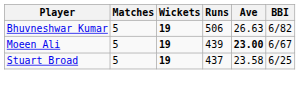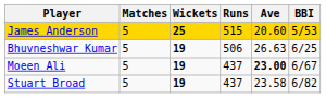 <table class="wikitable">
 <tr>
 <th>Player</th>
 <th>Matches</th>
 <th>Wickets</th>
 <th>Runs</th>
 <th>Ave</th>
 <th>BBI</th>
 </tr>
+<tr style="background:gold">
+<td> <a href='#'>James Anderson</a></td>
+<td>5</td>
+<td><strong>25</strong></td>
+<td>515</td>
+<td>20.60</td>
+<td>5/53</td>
+</tr>
 <tr>
 <td> <a href='#'>Bhuvneshwar Kumar</a></td>
 <td>5</td>
 <td><strong>19</strong></td>
 <td>506</td>
 <td>26.63</td>
-<td>6/82</td>
+<td>6/25</td>
 </tr>
 <tr>
 <td> <a href='#'>Moeen Ali</a></td>
 <td>5</td>
 <td><strong>19</strong></td>
-<td>439</td>
+<td>437</td>
 <td><strong>23.00</strong></td>
 <td>6/67</td>
 </tr>
 <tr>
 <td> <a href='#'>Stuart Broad</a></td>
 <td>5</td>
 <td><strong>19</strong></td>
 <td>437</td>
 <td>23.58</td>
-<td>6/25</td>
+<td>6/82</td>
 </tr>
 </table>
